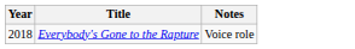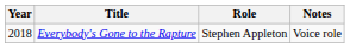 <table class="wikitable sortable">
 <tr>
 <th>Year</th>
 <th>Title</th>
+<th>Role</th>
 <th class="unsortable">Notes</th>
 </tr>
 <tr>
 <td>2018</td>
 <td><em><a href='#'>Everybody's Gone to the Rapture</a></em></td>
+<td>Stephen Appleton</td>
 <td>Voice role</td>
 </tr>
 </table>
